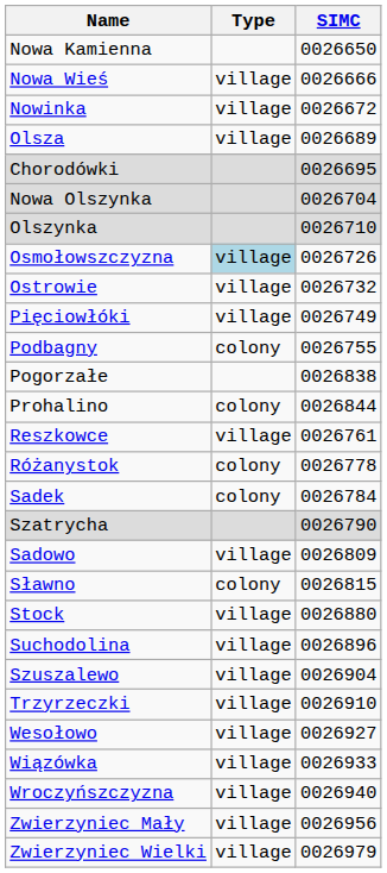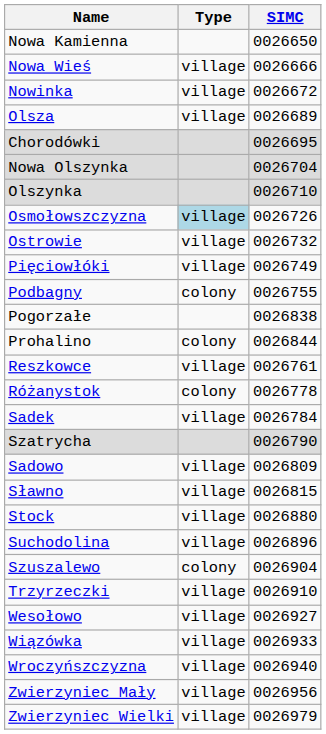 <table class=wikitable>
 <tr>
 <th>Name</th>
 <th>Type</th>
 <th><a href='#'>SIMC</a></th>
 </tr>
 <tr>
 <td>Nowa Kamienna</td>
 <td></td>
 <td>0026650</td>
 </tr>
 <tr>
 <td><a href='#'>Nowa Wieś</a></td>
 <td>village</td>
 <td>0026666</td>
 </tr>
 <tr>
 <td><a href='#'>Nowinka</a></td>
 <td>village</td>
 <td>0026672</td>
 </tr>
 <tr>
 <td><a href='#'>Olsza</a></td>
 <td>village</td>
 <td>0026689</td>
 </tr>
 <tr bgcolor="#DCDCDC">
 <td>Chorodówki</td>
 <td></td>
 <td>0026695</td>
 </tr>
 <tr bgcolor="#DCDCDC">
 <td>Nowa Olszynka</td>
 <td></td>
 <td>0026704</td>
 </tr>
 <tr bgcolor="#DCDCDC">
 <td>Olszynka</td>
 <td></td>
 <td>0026710</td>
 </tr>
 <tr>
 <td><a href='#'>Osmołowszczyzna</a></td>
 <td style="background: lightblue;">village</td>
 <td>0026726</td>
 </tr>
 <tr>
 <td><a href='#'>Ostrowie</a></td>
 <td>village</td>
 <td>0026732</td>
 </tr>
 <tr>
 <td><a href='#'>Pięciowłóki</a></td>
 <td>village</td>
 <td>0026749</td>
 </tr>
 <tr>
 <td><a href='#'>Podbagny</a></td>
 <td>colony</td>
 <td>0026755</td>
 </tr>
 <tr>
 <td>Pogorzałe</td>
 <td></td>
 <td>0026838</td>
 </tr>
 <tr>
 <td>Prohalino</td>
 <td>colony</td>
 <td>0026844</td>
 </tr>
 <tr>
 <td><a href='#'>Reszkowce</a></td>
 <td>village</td>
 <td>0026761</td>
 </tr>
 <tr>
 <td><a href='#'>Różanystok</a></td>
 <td>colony</td>
 <td>0026778</td>
 </tr>
 <tr>
 <td><a href='#'>Sadek</a></td>
-<td>colony</td>
+<td>village</td>
 <td>0026784</td>
 </tr>
 <tr bgcolor="#DCDCDC">
 <td>Szatrycha</td>
 <td></td>
 <td>0026790</td>
 </tr>
 <tr>
 <td><a href='#'>Sadowo</a></td>
 <td>village</td>
 <td>0026809</td>
 </tr>
 <tr>
 <td><a href='#'>Sławno</a></td>
-<td>colony</td>
+<td>village</td>
 <td>0026815</td>
 </tr>
 <tr>
 <td><a href='#'>Stock</a></td>
 <td>village</td>
 <td>0026880</td>
 </tr>
 <tr>
 <td><a href='#'>Suchodolina</a></td>
 <td>village</td>
 <td>0026896</td>
 </tr>
 <tr>
 <td><a href='#'>Szuszalewo</a></td>
-<td>village</td>
+<td>colony</td>
 <td>0026904</td>
 </tr>
 <tr>
 <td><a href='#'>Trzyrzeczki</a></td>
 <td>village</td>
 <td>0026910</td>
 </tr>
 <tr>
 <td><a href='#'>Wesołowo</a></td>
 <td>village</td>
 <td>0026927</td>
 </tr>
 <tr>
 <td><a href='#'>Wiązówka</a></td>
 <td>village</td>
 <td>0026933</td>
 </tr>
 <tr>
 <td><a href='#'>Wroczyńszczyzna</a></td>
 <td>village</td>
 <td>0026940</td>
 </tr>
 <tr>
 <td><a href='#'>Zwierzyniec Mały</a></td>
 <td>village</td>
 <td>0026956</td>
 </tr>
 <tr>
 <td><a href='#'>Zwierzyniec Wielki</a></td>
 <td>village</td>
 <td>0026979</td>
 </tr>
 </table>
